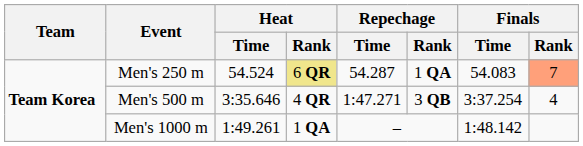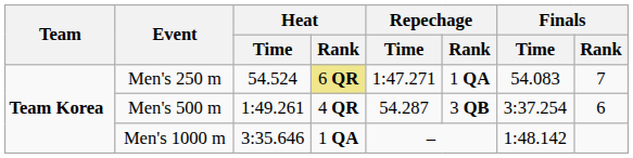 <table class="wikitable" style="width:500px; font-size:90%; text-align:center;">
 <tr>
 <th rowspan=2>Team</th>
 <th rowspan=2>Event</th>
 <th colspan=2>Heat</th>
 <th colspan=2>Repechage</th>
 <th colspan=2>Finals</th>
 </tr>
 <tr>
 <th>Time</th>
 <th>Rank</th>
 <th>Time</th>
 <th>Rank</th>
 <th>Time</th>
 <th>Rank</th>
 </tr>
 <tr>
 <td rowspan=3 align=left><strong>Team Korea</strong></td>
 <td>Men's 250 m</td>
 <td>54.524</td>
 <td style="background: khaki;">6 <strong>QR</strong></td>
-<td>54.287</td>
+<td>1:47.271</td>
 <td>1 <strong>QA</strong></td>
 <td>54.083</td>
-<td style="background: lightsalmon;">7</td>
+<td>7</td>
 </tr>
 <tr>
 <td>Men's 500 m</td>
-<td>3:35.646</td>
+<td>1:49.261</td>
 <td>4 <strong>QR</strong></td>
-<td>1:47.271</td>
+<td>54.287</td>
 <td>3 <strong>QB</strong></td>
 <td>3:37.254</td>
-<td>4</td>
+<td>6</td>
 </tr>
 <tr>
 <td>Men's 1000 m</td>
-<td>1:49.261</td>
+<td>3:35.646</td>
 <td>1 <strong>QA</strong></td>
 <td colspan=2>–</td>
 <td>1:48.142</td>
 <td></td>
 </tr>
 </table>
